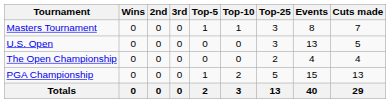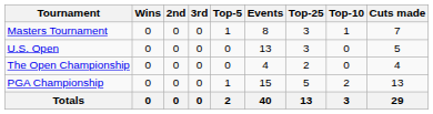 <table class=wikitable style=text-align:center>
 <tr>
 <th>Tournament</th>
 <th>Wins</th>
 <th>2nd</th>
 <th>3rd</th>
 <th>Top-5</th>
+<th>Events</th>
+<th>Top-25</th>
 <th>Top-10</th>
-<th>Top-25</th>
-<th>Events</th>
 <th>Cuts made</th>
 </tr>
 <tr>
 <td align=left><a href='#'>Masters Tournament</a></td>
 <td>0</td>
 <td>0</td>
 <td>0</td>
 <td>1</td>
+<td>8</td>
+<td>3</td>
 <td>1</td>
-<td>3</td>
-<td>8</td>
 <td>7</td>
 </tr>
 <tr>
 <td align=left><a href='#'>U.S. Open</a></td>
 <td>0</td>
 <td>0</td>
 <td>0</td>
 <td>0</td>
+<td>13</td>
+<td>3</td>
 <td>0</td>
-<td>3</td>
-<td>13</td>
 <td>5</td>
 </tr>
 <tr>
 <td align=left><a href='#'>The Open Championship</a></td>
 <td>0</td>
 <td>0</td>
 <td>0</td>
 <td>0</td>
+<td>4</td>
+<td>2</td>
 <td>0</td>
-<td>2</td>
-<td>4</td>
 <td>4</td>
 </tr>
 <tr>
 <td align=left><a href='#'>PGA Championship</a></td>
 <td>0</td>
 <td>0</td>
 <td>0</td>
 <td>1</td>
+<td>15</td>
+<td>5</td>
 <td>2</td>
-<td>5</td>
-<td>15</td>
 <td>13</td>
 </tr>
 <tr>
 <th>Totals</th>
 <th>0</th>
 <th>0</th>
 <th>0</th>
 <th>2</th>
+<th>40</th>
+<th>13</th>
 <th>3</th>
-<th>13</th>
-<th>40</th>
 <th>29</th>
 </tr>
 </table>
